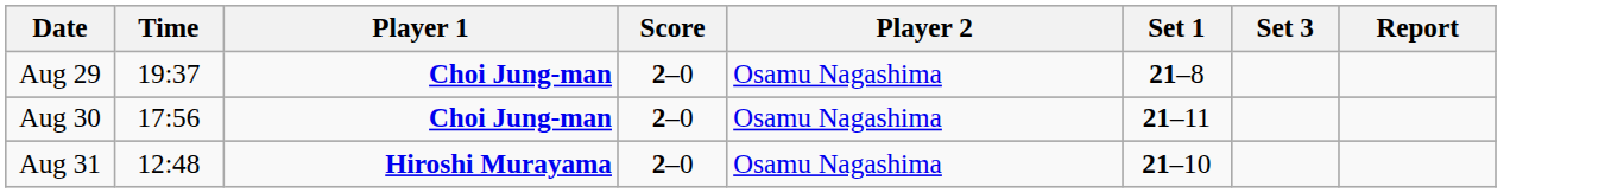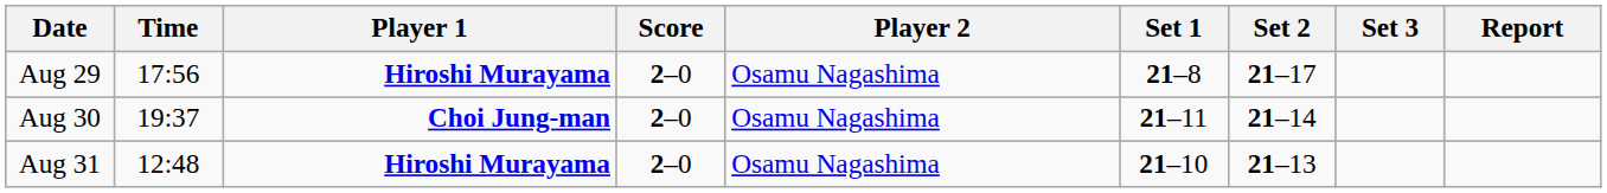 <table class="nowrap wikitable" style="font-size:90%; text-align:center">
 <tr>
 <th width="50">Date</th>
 <th width="50">Time</th>
 <th width="200">Player 1</th>
 <th width="50">Score</th>
 <th width="200">Player 2</th>
 <th width="50">Set 1</th>
+<th width="50">Set 2</th>
 <th width="50">Set 3</th>
 <th width="75">Report</th>
 </tr>
 <tr>
 <td>Aug 29</td>
-<td>19:37</td>
-<td align="right"><strong><a href='#'>Choi Jung-man</a></strong> </td>
+<td>17:56</td>
+<td align="right"><strong><a href='#'>Hiroshi Murayama</a> </strong></td>
 <td><strong>2</strong>–0</td>
 <td align="left"> <a href='#'>Osamu Nagashima</a></td>
 <td><strong>21</strong>–8</td>
+<td><strong>21</strong>–17</td>
 <td></td>
 <td></td>
 </tr>
 <tr>
 <td>Aug 30</td>
-<td>17:56</td>
+<td>19:37</td>
 <td align="right"><strong><a href='#'>Choi Jung-man</a></strong> </td>
 <td><strong>2</strong>–0</td>
 <td align="left"> <a href='#'>Osamu Nagashima</a></td>
 <td><strong>21</strong>–11</td>
+<td><strong>21</strong>–14</td>
 <td></td>
 <td></td>
 </tr>
 <tr>
 <td>Aug 31</td>
 <td>12:48</td>
 <td align="right"><strong><a href='#'>Hiroshi Murayama</a> </strong></td>
 <td><strong>2</strong>–0</td>
 <td align="left"> <a href='#'>Osamu Nagashima</a></td>
 <td><strong>21</strong>–10</td>
+<td><strong>21</strong>–13</td>
 <td></td>
 <td></td>
 </tr>
 </table>
